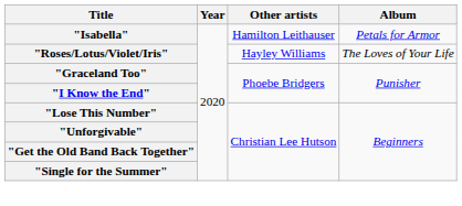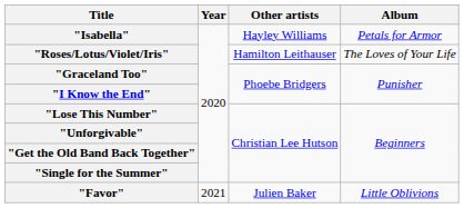 <table class="wikitable sortable plainrowheaders" style="text-align: center;">
 <tr>
 <th scope="col">Title</th>
 <th scope="col">Year</th>
 <th scope="col">Other artists</th>
 <th scope="col">Album</th>
 </tr>
 <tr>
 <th scope="row">"Isabella"</th>
 <td rowspan="8">2020</td>
-<td><a href='#'>Hamilton Leithauser</a></td>
+<td><a href='#'>Hayley Williams</a></td>
 <td><em><a href='#'>Petals for Armor</a></em></td>
 </tr>
 <tr>
 <th scope="row">"Roses/Lotus/Violet/Iris"</th>
-<td><a href='#'>Hayley Williams</a></td>
+<td><a href='#'>Hamilton Leithauser</a></td>
 <td><em>The Loves of Your Life</em></td>
 </tr>
 <tr>
 <th scope="row">"Graceland Too"</th>
 <td rowspan="2"><a href='#'>Phoebe Bridgers</a></td>
 <td rowspan="2"><em><a href='#'>Punisher</a></em></td>
 </tr>
 <tr>
 <th scope="row">"<a href='#'>I Know the End</a>"</th>
 </tr>
 <tr>
 <th scope="row">"Lose This Number"</th>
 <td rowspan="4"><a href='#'>Christian Lee Hutson</a></td>
 <td rowspan="4"><em><a href='#'>Beginners</a></em></td>
 </tr>
 <tr>
 <th scope="row">"Unforgivable"</th>
 </tr>
 <tr>
 <th scope="row">"Get the Old Band Back Together"</th>
 </tr>
 <tr>
 <th scope="row">"Single for the Summer"</th>
 </tr>
+<tr>
+<th scope="row">"Favor"</th>
+<td>2021</td>
+<td><a href='#'>Julien Baker</a></td>
+<td><em><a href='#'>Little Oblivions</a></em></td>
+</tr>
 </table>
